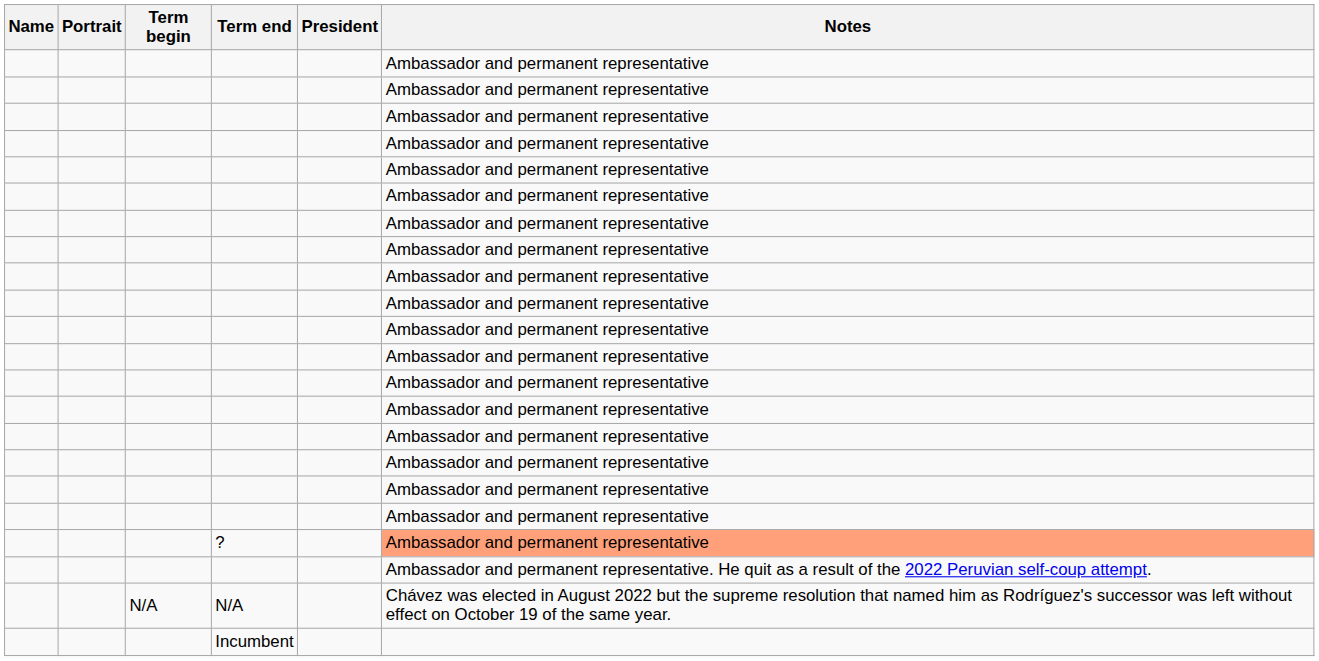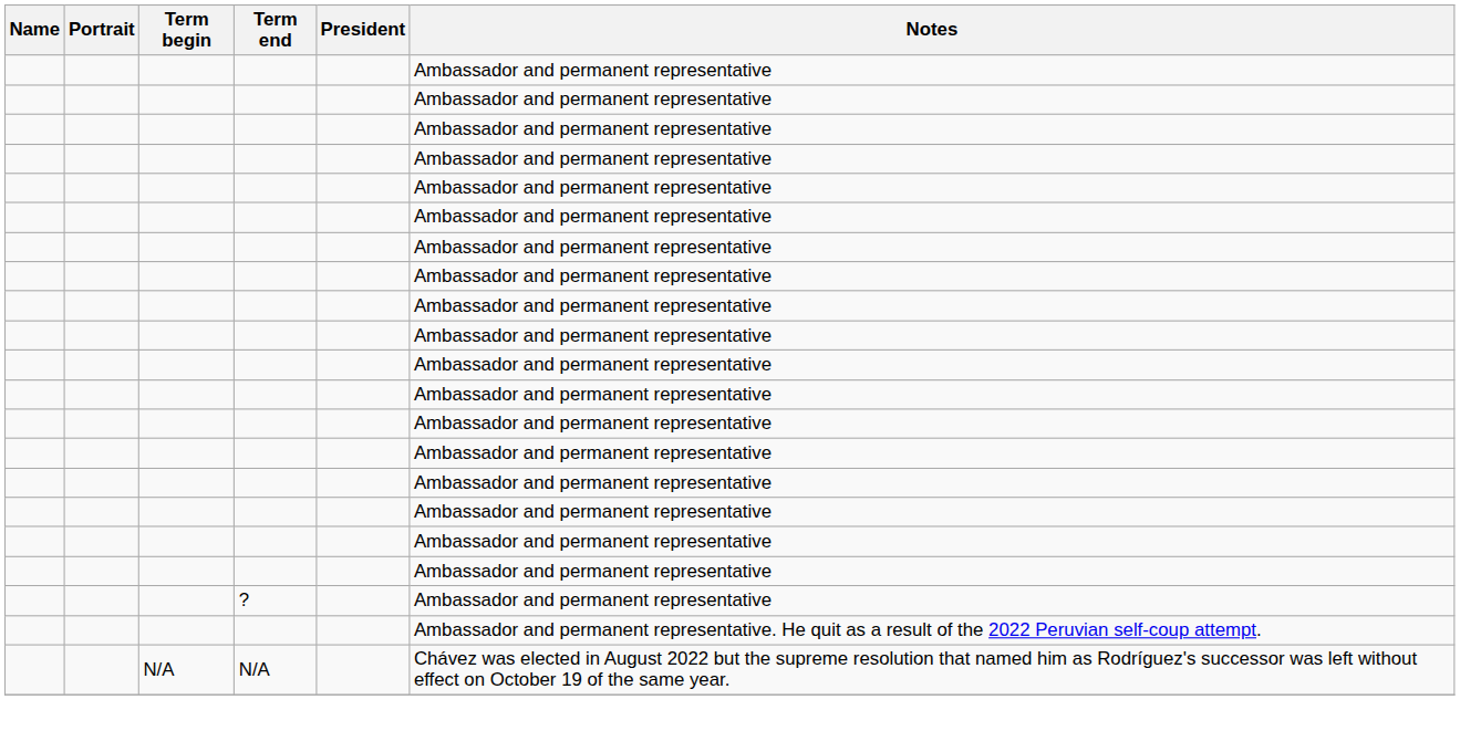 <table class="wikitable sortable"  text-align:center;">
 <tr>
 <th>Name</th>
 <th class="unsortable">Portrait</th>
 <th>Term begin</th>
 <th>Term end</th>
 <th>President</th>
 <th class="unsortable">Notes</th>
 </tr>
 <tr>
 <td></td>
 <td></td>
 <td></td>
 <td></td>
 <td></td>
 <td>Ambassador and permanent representative</td>
 </tr>
 <tr>
 <td></td>
 <td></td>
 <td></td>
 <td></td>
 <td></td>
 <td>Ambassador and permanent representative</td>
 </tr>
 <tr>
 <td></td>
 <td></td>
 <td></td>
 <td></td>
 <td></td>
 <td>Ambassador and permanent representative</td>
 </tr>
 <tr>
 <td></td>
 <td></td>
 <td></td>
 <td></td>
 <td></td>
 <td>Ambassador and permanent representative</td>
 </tr>
 <tr>
 <td></td>
 <td></td>
 <td></td>
 <td></td>
 <td></td>
 <td>Ambassador and permanent representative</td>
 </tr>
 <tr>
 <td></td>
 <td></td>
 <td></td>
 <td></td>
 <td></td>
 <td>Ambassador and permanent representative</td>
 </tr>
 <tr>
 <td></td>
 <td></td>
 <td></td>
 <td></td>
 <td></td>
 <td>Ambassador and permanent representative</td>
 </tr>
 <tr>
 <td></td>
 <td></td>
 <td></td>
 <td></td>
 <td></td>
 <td>Ambassador and permanent representative</td>
 </tr>
 <tr>
 <td></td>
 <td></td>
 <td></td>
 <td></td>
 <td></td>
 <td>Ambassador and permanent representative</td>
 </tr>
 <tr>
 <td></td>
 <td></td>
 <td></td>
 <td></td>
 <td></td>
 <td>Ambassador and permanent representative</td>
 </tr>
 <tr>
 <td></td>
 <td></td>
 <td></td>
 <td></td>
 <td></td>
 <td>Ambassador and permanent representative</td>
 </tr>
 <tr>
 <td></td>
 <td></td>
 <td></td>
 <td></td>
 <td></td>
 <td>Ambassador and permanent representative</td>
 </tr>
 <tr>
 <td></td>
 <td></td>
 <td></td>
 <td></td>
 <td></td>
 <td>Ambassador and permanent representative</td>
 </tr>
 <tr>
 <td></td>
 <td></td>
 <td></td>
 <td></td>
 <td></td>
 <td>Ambassador and permanent representative</td>
 </tr>
 <tr>
 <td></td>
 <td></td>
 <td></td>
 <td></td>
 <td></td>
 <td>Ambassador and permanent representative</td>
 </tr>
 <tr>
 <td></td>
 <td></td>
 <td></td>
 <td></td>
 <td></td>
 <td>Ambassador and permanent representative</td>
 </tr>
 <tr>
 <td></td>
 <td></td>
 <td></td>
 <td></td>
 <td></td>
 <td>Ambassador and permanent representative</td>
 </tr>
 <tr>
 <td></td>
 <td></td>
 <td></td>
 <td></td>
 <td></td>
 <td>Ambassador and permanent representative</td>
 </tr>
 <tr>
 <td></td>
 <td></td>
 <td></td>
 <td>?</td>
 <td></td>
-<td style="background: lightsalmon;">Ambassador and permanent representative</td>
+<td>Ambassador and permanent representative</td>
 </tr>
 <tr>
 <td></td>
 <td></td>
 <td></td>
 <td></td>
 <td></td>
 <td>Ambassador and permanent representative. He quit as a result of the <a href='#'>2022 Peruvian self-coup attempt</a>.</td>
 </tr>
 <tr>
 <td></td>
 <td></td>
 <td>N/A</td>
 <td>N/A</td>
 <td></td>
 <td>Chávez was elected in August 2022 but the supreme resolution that named him as Rodríguez's successor was left without effect on October 19 of the same year.</td>
 </tr>
 <tr>
-<td></td>
-<td></td>
-<td></td>
-<td>Incumbent</td>
-<td></td>
-<td></td>
-</tr>
-<tr>
 </tr>
 </table>
